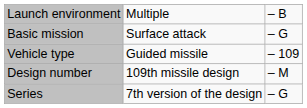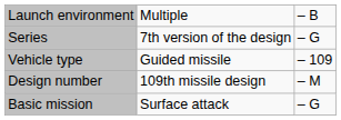 <table class="wikitable">
 <tr>
 <td style="background:silver;">Launch environment</td>
 <td>Multiple</td>
 <td>– B</td>
 </tr>
 <tr>
-<td style="background:silver;">Basic mission</td>
-<td>Surface attack</td>
+<td style="background:silver;">Series</td>
+<td>7th version of the design</td>
 <td>– G</td>
 </tr>
 <tr>
 <td style="background:silver;">Vehicle type</td>
 <td>Guided missile</td>
 <td>– 109</td>
 </tr>
 <tr>
 <td style="background:silver;">Design number</td>
 <td>109th missile design</td>
 <td>– M</td>
 </tr>
 <tr>
-<td style="background:silver;">Series</td>
-<td>7th version of the design</td>
+<td style="background:silver;">Basic mission</td>
+<td>Surface attack</td>
 <td>– G</td>
 </tr>
 </table>
